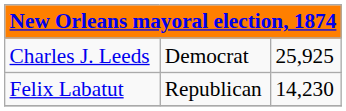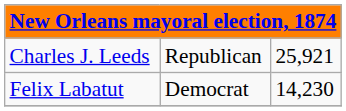 <table class="wikitable">
 <tr>
 <th colspan="7" style="background-color:#FF7F00;text-align:center;"><a href='#'>New Orleans mayoral election, 1874</a></th>
 </tr>
 <tr>
 <td><a href='#'>Charles J. Leeds</a></td>
-<td>Democrat</td>
-<td>25,925</td>
+<td>Republican</td>
+<td>25,921</td>
 </tr>
 <tr>
 <td><a href='#'>Felix Labatut</a></td>
-<td>Republican</td>
+<td>Democrat</td>
 <td>14,230</td>
 </tr>
 <tr>
 </tr>
 </table>
